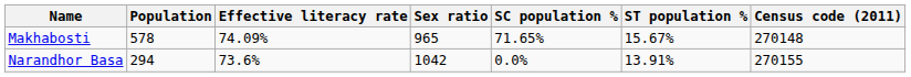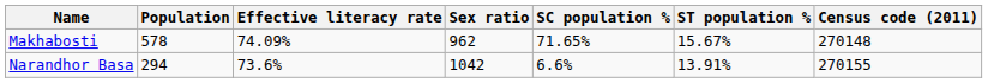 <table class="wikitable sortable">
 <tr>
 <th>Name</th>
 <th>Population</th>
 <th>Effective literacy rate</th>
 <th>Sex ratio</th>
 <th>SC population %</th>
 <th>ST population %</th>
 <th>Census code (2011)</th>
 </tr>
 <tr>
 <td><a href='#'>Makhabosti</a></td>
 <td>578</td>
 <td>74.09%</td>
-<td>965</td>
+<td>962</td>
 <td>71.65%</td>
 <td>15.67%</td>
 <td>270148</td>
 </tr>
 <tr>
 <td><a href='#'>Narandhor Basa</a></td>
 <td>294</td>
 <td>73.6%</td>
 <td>1042</td>
-<td>0.0%</td>
+<td>6.6%</td>
 <td>13.91%</td>
 <td>270155</td>
 </tr>
 </table>
